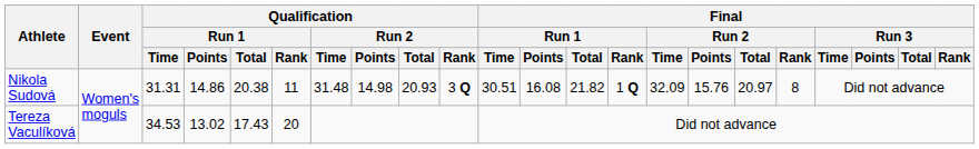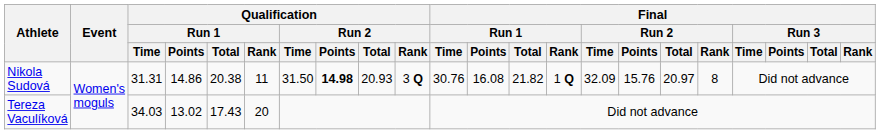 <table class="wikitable" style="font-size:90%">
 <tr>
 <th rowspan=3>Athlete</th>
 <th rowspan=3>Event</th>
 <th colspan=8>Qualification</th>
 <th colspan=12>Final</th>
 </tr>
 <tr style="font-size:95%">
 <th colspan=4>Run 1</th>
 <th colspan=4>Run 2</th>
 <th colspan=4>Run 1</th>
 <th colspan=4>Run 2</th>
 <th colspan=4>Run 3</th>
 </tr>
 <tr style="font-size:95%">
 <th>Time</th>
 <th>Points</th>
 <th>Total</th>
 <th>Rank</th>
 <th>Time</th>
 <th>Points</th>
 <th>Total</th>
 <th>Rank</th>
 <th>Time</th>
 <th>Points</th>
 <th>Total</th>
 <th>Rank</th>
 <th>Time</th>
 <th>Points</th>
 <th>Total</th>
 <th>Rank</th>
 <th>Time</th>
 <th>Points</th>
 <th>Total</th>
 <th>Rank</th>
 </tr>
 <tr align=center>
 <td align=left><a href='#'>Nikola Sudová</a></td>
 <td align=left rowspan=2><a href='#'>Women's moguls</a></td>
 <td>31.31</td>
 <td>14.86</td>
 <td>20.38</td>
 <td>11</td>
-<td>31.48</td>
-<td>14.98</td>
+<td>31.50</td>
+<td><strong>14.98</strong></td>
 <td>20.93</td>
 <td>3 <strong>Q</strong></td>
-<td>30.51</td>
+<td>30.76</td>
 <td>16.08</td>
 <td>21.82</td>
 <td>1 <strong>Q</strong></td>
 <td>32.09</td>
 <td>15.76</td>
 <td>20.97</td>
 <td>8</td>
 <td colspan=4>Did not advance</td>
 </tr>
 <tr align=center>
 <td align=left><a href='#'>Tereza Vaculíková</a></td>
-<td>34.53</td>
+<td>34.03</td>
 <td>13.02</td>
 <td>17.43</td>
 <td>20</td>
 <td colspan=4></td>
 <td colspan=12>Did not advance</td>
 </tr>
 </table>
